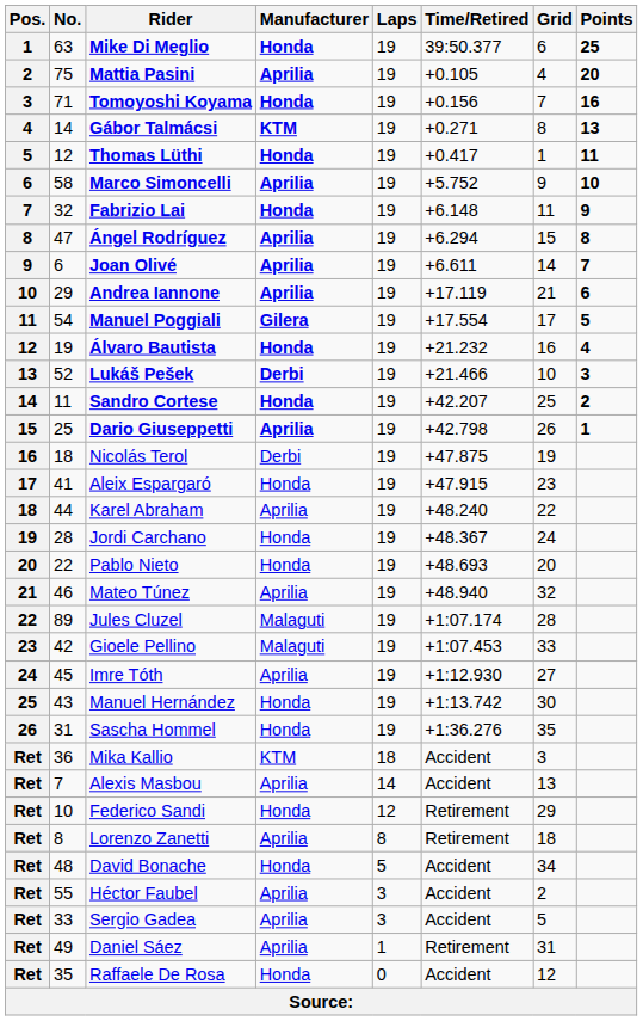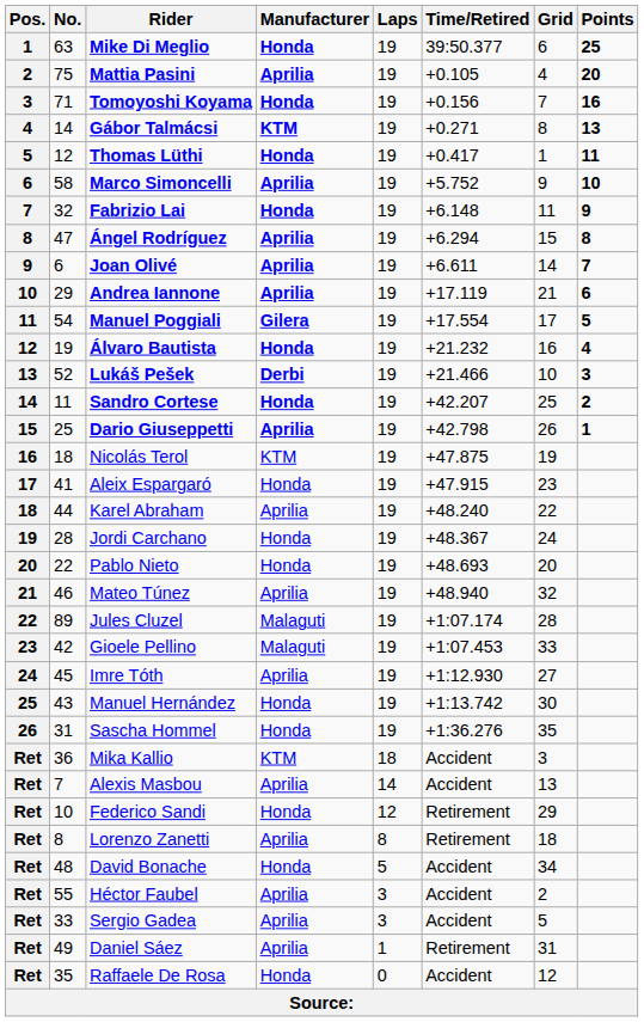 <table class="wikitable" style="font-size: 95%;">
 <tr>
 <th>Pos.</th>
 <th>No.</th>
 <th>Rider</th>
 <th>Manufacturer</th>
 <th>Laps</th>
 <th>Time/Retired</th>
 <th>Grid</th>
 <th>Points</th>
 </tr>
 <tr>
 <th>1</th>
 <td>63</td>
 <td> <strong><a href='#'>Mike Di Meglio</a></strong></td>
 <td><strong><a href='#'>Honda</a></strong></td>
 <td>19</td>
 <td>39:50.377</td>
 <td>6</td>
 <td><strong>25</strong></td>
 </tr>
 <tr>
 <th>2</th>
 <td>75</td>
 <td> <strong><a href='#'>Mattia Pasini</a></strong></td>
 <td><strong><a href='#'>Aprilia</a></strong></td>
 <td>19</td>
 <td>+0.105</td>
 <td>4</td>
 <td><strong>20</strong></td>
 </tr>
 <tr>
 <th>3</th>
 <td>71</td>
 <td> <strong><a href='#'>Tomoyoshi Koyama</a></strong></td>
 <td><strong><a href='#'>Honda</a></strong></td>
 <td>19</td>
 <td>+0.156</td>
 <td>7</td>
 <td><strong>16</strong></td>
 </tr>
 <tr>
 <th>4</th>
 <td>14</td>
 <td> <strong><a href='#'>Gábor Talmácsi</a></strong></td>
 <td><strong><a href='#'>KTM</a></strong></td>
 <td>19</td>
 <td>+0.271</td>
 <td>8</td>
 <td><strong>13</strong></td>
 </tr>
 <tr>
 <th>5</th>
 <td>12</td>
 <td> <strong><a href='#'>Thomas Lüthi</a></strong></td>
 <td><strong><a href='#'>Honda</a></strong></td>
 <td>19</td>
 <td>+0.417</td>
 <td>1</td>
 <td><strong>11</strong></td>
 </tr>
 <tr>
 <th>6</th>
 <td>58</td>
 <td> <strong><a href='#'>Marco Simoncelli</a></strong></td>
 <td><strong><a href='#'>Aprilia</a></strong></td>
 <td>19</td>
 <td>+5.752</td>
 <td>9</td>
 <td><strong>10</strong></td>
 </tr>
 <tr>
 <th>7</th>
 <td>32</td>
 <td> <strong><a href='#'>Fabrizio Lai</a></strong></td>
 <td><strong><a href='#'>Honda</a></strong></td>
 <td>19</td>
 <td>+6.148</td>
 <td>11</td>
 <td><strong>9</strong></td>
 </tr>
 <tr>
 <th>8</th>
 <td>47</td>
 <td> <strong><a href='#'>Ángel Rodríguez</a></strong></td>
 <td><strong><a href='#'>Aprilia</a></strong></td>
 <td>19</td>
 <td>+6.294</td>
 <td>15</td>
 <td><strong>8</strong></td>
 </tr>
 <tr>
 <th>9</th>
 <td>6</td>
 <td> <strong><a href='#'>Joan Olivé</a></strong></td>
 <td><strong><a href='#'>Aprilia</a></strong></td>
 <td>19</td>
 <td>+6.611</td>
 <td>14</td>
 <td><strong>7</strong></td>
 </tr>
 <tr>
 <th>10</th>
 <td>29</td>
 <td> <strong><a href='#'>Andrea Iannone</a></strong></td>
 <td><strong><a href='#'>Aprilia</a></strong></td>
 <td>19</td>
 <td>+17.119</td>
 <td>21</td>
 <td><strong>6</strong></td>
 </tr>
 <tr>
 <th>11</th>
 <td>54</td>
 <td> <strong><a href='#'>Manuel Poggiali</a></strong></td>
 <td><strong><a href='#'>Gilera</a></strong></td>
 <td>19</td>
 <td>+17.554</td>
 <td>17</td>
 <td><strong>5</strong></td>
 </tr>
 <tr>
 <th>12</th>
 <td>19</td>
 <td> <strong><a href='#'>Álvaro Bautista</a></strong></td>
 <td><strong><a href='#'>Honda</a></strong></td>
 <td>19</td>
 <td>+21.232</td>
 <td>16</td>
 <td><strong>4</strong></td>
 </tr>
 <tr>
 <th>13</th>
 <td>52</td>
 <td> <strong><a href='#'>Lukáš Pešek</a></strong></td>
 <td><strong><a href='#'>Derbi</a></strong></td>
 <td>19</td>
 <td>+21.466</td>
 <td>10</td>
 <td><strong>3</strong></td>
 </tr>
 <tr>
 <th>14</th>
 <td>11</td>
 <td> <strong><a href='#'>Sandro Cortese</a></strong></td>
 <td><strong><a href='#'>Honda</a></strong></td>
 <td>19</td>
 <td>+42.207</td>
 <td>25</td>
 <td><strong>2</strong></td>
 </tr>
 <tr>
 <th>15</th>
 <td>25</td>
 <td> <strong><a href='#'>Dario Giuseppetti</a></strong></td>
 <td><strong><a href='#'>Aprilia</a></strong></td>
 <td>19</td>
 <td>+42.798</td>
 <td>26</td>
 <td><strong>1</strong></td>
 </tr>
 <tr>
 <th>16</th>
 <td>18</td>
 <td> <a href='#'>Nicolás Terol</a></td>
-<td><a href='#'>Derbi</a></td>
+<td><a href='#'>KTM</a></td>
 <td>19</td>
 <td>+47.875</td>
 <td>19</td>
 <td></td>
 </tr>
 <tr>
 <th>17</th>
 <td>41</td>
 <td> <a href='#'>Aleix Espargaró</a></td>
 <td><a href='#'>Honda</a></td>
 <td>19</td>
 <td>+47.915</td>
 <td>23</td>
 <td></td>
 </tr>
 <tr>
 <th>18</th>
 <td>44</td>
 <td> <a href='#'>Karel Abraham</a></td>
 <td><a href='#'>Aprilia</a></td>
 <td>19</td>
 <td>+48.240</td>
 <td>22</td>
 <td></td>
 </tr>
 <tr>
 <th>19</th>
 <td>28</td>
 <td> <a href='#'>Jordi Carchano</a></td>
 <td><a href='#'>Honda</a></td>
 <td>19</td>
 <td>+48.367</td>
 <td>24</td>
 <td></td>
 </tr>
 <tr>
 <th>20</th>
 <td>22</td>
 <td> <a href='#'>Pablo Nieto</a></td>
 <td><a href='#'>Honda</a></td>
 <td>19</td>
 <td>+48.693</td>
 <td>20</td>
 <td></td>
 </tr>
 <tr>
 <th>21</th>
 <td>46</td>
 <td> <a href='#'>Mateo Túnez</a></td>
 <td><a href='#'>Aprilia</a></td>
 <td>19</td>
 <td>+48.940</td>
 <td>32</td>
 <td></td>
 </tr>
 <tr>
 <th>22</th>
 <td>89</td>
 <td> <a href='#'>Jules Cluzel</a></td>
 <td><a href='#'>Malaguti</a></td>
 <td>19</td>
 <td>+1:07.174</td>
 <td>28</td>
 <td></td>
 </tr>
 <tr>
 <th>23</th>
 <td>42</td>
 <td> <a href='#'>Gioele Pellino</a></td>
 <td><a href='#'>Malaguti</a></td>
 <td>19</td>
 <td>+1:07.453</td>
 <td>33</td>
 <td></td>
 </tr>
 <tr>
 <th>24</th>
 <td>45</td>
 <td> <a href='#'>Imre Tóth</a></td>
 <td><a href='#'>Aprilia</a></td>
 <td>19</td>
 <td>+1:12.930</td>
 <td>27</td>
 <td></td>
 </tr>
 <tr>
 <th>25</th>
 <td>43</td>
 <td> <a href='#'>Manuel Hernández</a></td>
 <td><a href='#'>Honda</a></td>
 <td>19</td>
 <td>+1:13.742</td>
 <td>30</td>
 <td></td>
 </tr>
 <tr>
 <th>26</th>
 <td>31</td>
 <td> <a href='#'>Sascha Hommel</a></td>
 <td><a href='#'>Honda</a></td>
 <td>19</td>
 <td>+1:36.276</td>
 <td>35</td>
 <td></td>
 </tr>
 <tr>
 <th>Ret</th>
 <td>36</td>
 <td> <a href='#'>Mika Kallio</a></td>
 <td><a href='#'>KTM</a></td>
 <td>18</td>
 <td>Accident</td>
 <td>3</td>
 <td></td>
 </tr>
 <tr>
 <th>Ret</th>
 <td>7</td>
 <td> <a href='#'>Alexis Masbou</a></td>
 <td><a href='#'>Aprilia</a></td>
 <td>14</td>
 <td>Accident</td>
 <td>13</td>
 <td></td>
 </tr>
 <tr>
 <th>Ret</th>
 <td>10</td>
 <td> <a href='#'>Federico Sandi</a></td>
 <td><a href='#'>Honda</a></td>
 <td>12</td>
 <td>Retirement</td>
 <td>29</td>
 <td></td>
 </tr>
 <tr>
 <th>Ret</th>
 <td>8</td>
 <td> <a href='#'>Lorenzo Zanetti</a></td>
 <td><a href='#'>Aprilia</a></td>
 <td>8</td>
 <td>Retirement</td>
 <td>18</td>
 <td></td>
 </tr>
 <tr>
 <th>Ret</th>
 <td>48</td>
 <td> <a href='#'>David Bonache</a></td>
 <td><a href='#'>Honda</a></td>
 <td>5</td>
 <td>Accident</td>
 <td>34</td>
 <td></td>
 </tr>
 <tr>
 <th>Ret</th>
 <td>55</td>
 <td> <a href='#'>Héctor Faubel</a></td>
 <td><a href='#'>Aprilia</a></td>
 <td>3</td>
 <td>Accident</td>
 <td>2</td>
 <td></td>
 </tr>
 <tr>
 <th>Ret</th>
 <td>33</td>
 <td> <a href='#'>Sergio Gadea</a></td>
 <td><a href='#'>Aprilia</a></td>
 <td>3</td>
 <td>Accident</td>
 <td>5</td>
 <td></td>
 </tr>
 <tr>
 <th>Ret</th>
 <td>49</td>
 <td> <a href='#'>Daniel Sáez</a></td>
 <td><a href='#'>Aprilia</a></td>
 <td>1</td>
 <td>Retirement</td>
 <td>31</td>
 <td></td>
 </tr>
 <tr>
 <th>Ret</th>
 <td>35</td>
 <td> <a href='#'>Raffaele De Rosa</a></td>
 <td><a href='#'>Honda</a></td>
 <td>0</td>
 <td>Accident</td>
 <td>12</td>
 <td></td>
 </tr>
 <tr>
 <th colspan=8>Source: </th>
 </tr>
 </table>
